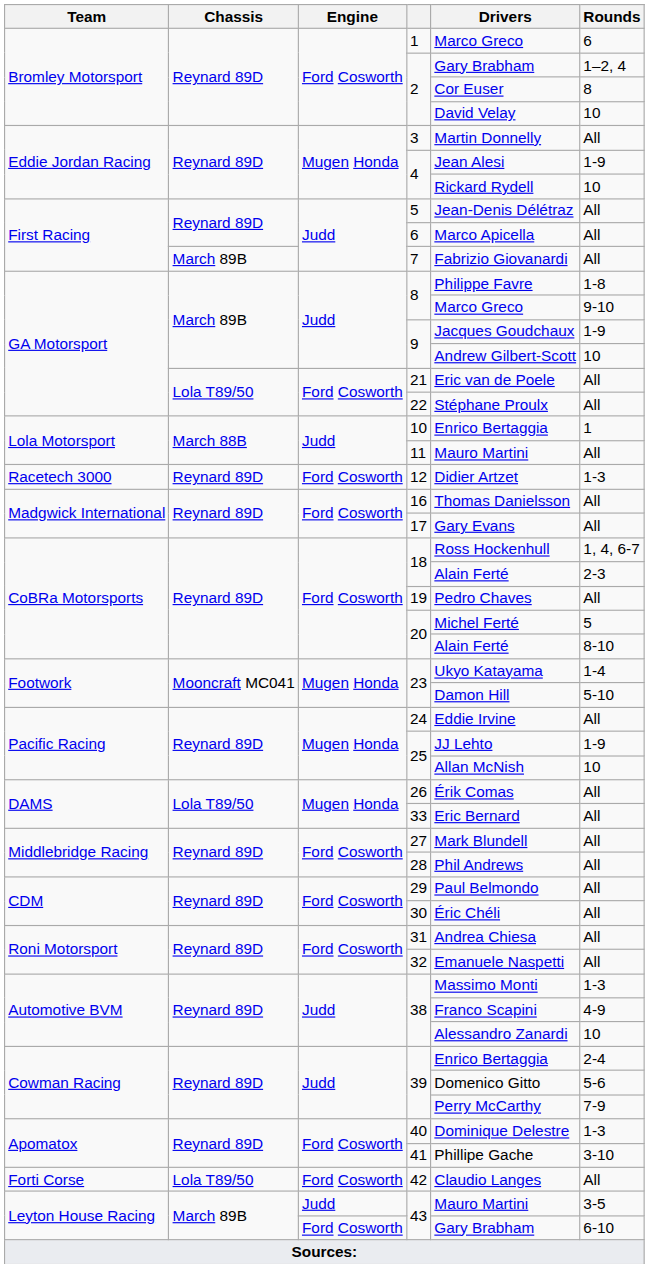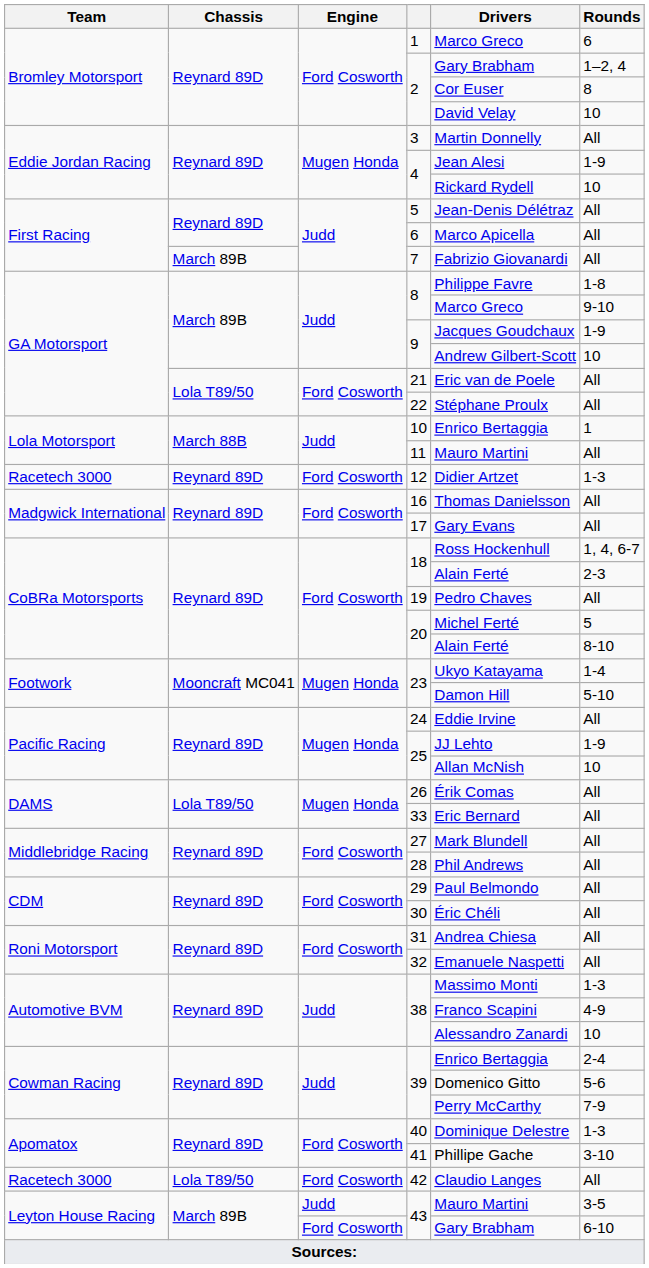 <table class="wikitable" border="1" style="font-size: 85%;">
 <tr>
 <th>Team</th>
 <th>Chassis</th>
 <th>Engine</th>
 <th></th>
 <th>Drivers</th>
 <th>Rounds</th>
 </tr>
 <tr>
 <td rowspan=4> <a href='#'>Bromley Motorsport</a></td>
 <td rowspan=4><a href='#'>Reynard 89D</a></td>
 <td rowspan=4><a href='#'>Ford</a> <a href='#'>Cosworth</a></td>
 <td>1</td>
 <td> <a href='#'>Marco Greco</a></td>
 <td>6</td>
 </tr>
 <tr>
 <td rowspan=3>2</td>
 <td> <a href='#'>Gary Brabham</a></td>
 <td>1–2, 4</td>
 </tr>
 <tr>
 <td> <a href='#'>Cor Euser</a></td>
 <td>8</td>
 </tr>
 <tr>
 <td> <a href='#'>David Velay</a></td>
 <td>10</td>
 </tr>
 <tr>
 <td rowspan=3> <a href='#'>Eddie Jordan Racing</a></td>
 <td rowspan=3><a href='#'>Reynard 89D</a></td>
 <td rowspan=3><a href='#'>Mugen</a> <a href='#'>Honda</a></td>
 <td>3</td>
 <td> <a href='#'>Martin Donnelly</a></td>
 <td>All</td>
 </tr>
 <tr>
 <td rowspan=2>4</td>
 <td> <a href='#'>Jean Alesi</a></td>
 <td>1-9</td>
 </tr>
 <tr>
 <td> <a href='#'>Rickard Rydell</a></td>
 <td>10</td>
 </tr>
 <tr>
 <td rowspan=3> <a href='#'>First Racing</a></td>
 <td rowspan=2><a href='#'>Reynard 89D</a></td>
 <td rowspan=3><a href='#'>Judd</a></td>
 <td>5</td>
 <td> <a href='#'>Jean-Denis Délétraz</a></td>
 <td>All</td>
 </tr>
 <tr>
 <td>6</td>
 <td> <a href='#'>Marco Apicella</a></td>
 <td>All</td>
 </tr>
 <tr>
 <td><a href='#'>March</a> 89B</td>
 <td>7</td>
 <td> <a href='#'>Fabrizio Giovanardi</a></td>
 <td>All</td>
 </tr>
 <tr>
 <td rowspan=6> <a href='#'>GA Motorsport</a></td>
 <td rowspan=4><a href='#'>March</a> 89B</td>
 <td rowspan=4><a href='#'>Judd</a></td>
 <td rowspan=2>8</td>
 <td> <a href='#'>Philippe Favre</a></td>
 <td>1-8</td>
 </tr>
 <tr>
 <td> <a href='#'>Marco Greco</a></td>
 <td>9-10</td>
 </tr>
 <tr>
 <td rowspan=2>9</td>
 <td> <a href='#'>Jacques Goudchaux</a></td>
 <td>1-9</td>
 </tr>
 <tr>
 <td> <a href='#'>Andrew Gilbert-Scott</a></td>
 <td>10</td>
 </tr>
 <tr>
 <td rowspan=2><a href='#'>Lola T89/50</a></td>
 <td rowspan=2><a href='#'>Ford</a> <a href='#'>Cosworth</a></td>
 <td>21</td>
 <td> <a href='#'>Eric van de Poele</a></td>
 <td>All</td>
 </tr>
 <tr>
 <td>22</td>
 <td> <a href='#'>Stéphane Proulx</a></td>
 <td>All</td>
 </tr>
 <tr>
 <td rowspan=2> <a href='#'>Lola Motorsport</a></td>
 <td rowspan=2><a href='#'>March 88B</a></td>
 <td rowspan=2><a href='#'>Judd</a></td>
 <td>10</td>
 <td> <a href='#'>Enrico Bertaggia</a></td>
 <td>1</td>
 </tr>
 <tr>
 <td>11</td>
 <td> <a href='#'>Mauro Martini</a></td>
 <td>All</td>
 </tr>
 <tr>
 <td> <a href='#'>Racetech 3000</a></td>
 <td><a href='#'>Reynard 89D</a></td>
 <td><a href='#'>Ford</a> <a href='#'>Cosworth</a></td>
 <td>12</td>
 <td> <a href='#'>Didier Artzet</a></td>
 <td>1-3</td>
 </tr>
 <tr>
 <td rowspan=2> <a href='#'>Madgwick International</a></td>
 <td rowspan=2><a href='#'>Reynard 89D</a></td>
 <td rowspan=2><a href='#'>Ford</a> <a href='#'>Cosworth</a></td>
 <td>16</td>
 <td> <a href='#'>Thomas Danielsson</a></td>
 <td>All</td>
 </tr>
 <tr>
 <td>17</td>
 <td> <a href='#'>Gary Evans</a></td>
 <td>All</td>
 </tr>
 <tr>
 <td rowspan=5> <a href='#'>CoBRa Motorsports</a></td>
 <td rowspan=5><a href='#'>Reynard 89D</a></td>
 <td rowspan=5><a href='#'>Ford</a> <a href='#'>Cosworth</a></td>
 <td rowspan=2>18</td>
 <td> <a href='#'>Ross Hockenhull</a></td>
 <td>1, 4, 6-7</td>
 </tr>
 <tr>
 <td> <a href='#'>Alain Ferté</a></td>
 <td>2-3</td>
 </tr>
 <tr>
 <td>19</td>
 <td> <a href='#'>Pedro Chaves</a></td>
 <td>All</td>
 </tr>
 <tr>
 <td rowspan=2>20</td>
 <td> <a href='#'>Michel Ferté</a></td>
 <td>5</td>
 </tr>
 <tr>
 <td> <a href='#'>Alain Ferté</a></td>
 <td>8-10</td>
 </tr>
 <tr>
 <td rowspan=2> <a href='#'>Footwork</a></td>
 <td rowspan=2><a href='#'>Mooncraft</a> MC041</td>
 <td rowspan=2><a href='#'>Mugen</a> <a href='#'>Honda</a></td>
 <td rowspan=2>23</td>
 <td> <a href='#'>Ukyo Katayama</a></td>
 <td>1-4</td>
 </tr>
 <tr>
 <td> <a href='#'>Damon Hill</a></td>
 <td>5-10</td>
 </tr>
 <tr>
 <td rowspan=3> <a href='#'>Pacific Racing</a></td>
 <td rowspan=3><a href='#'>Reynard 89D</a></td>
 <td rowspan=3><a href='#'>Mugen</a> <a href='#'>Honda</a></td>
 <td>24</td>
 <td> <a href='#'>Eddie Irvine</a></td>
 <td>All</td>
 </tr>
 <tr>
 <td rowspan=2>25</td>
 <td> <a href='#'>JJ Lehto</a></td>
 <td>1-9</td>
 </tr>
 <tr>
 <td> <a href='#'>Allan McNish</a></td>
 <td>10</td>
 </tr>
 <tr>
 <td rowspan=2> <a href='#'>DAMS</a></td>
 <td rowspan=2><a href='#'>Lola T89/50</a></td>
 <td rowspan=2><a href='#'>Mugen</a> <a href='#'>Honda</a></td>
 <td>26</td>
 <td> <a href='#'>Érik Comas</a></td>
 <td>All</td>
 </tr>
 <tr>
 <td>33</td>
 <td> <a href='#'>Eric Bernard</a></td>
 <td>All</td>
 </tr>
 <tr>
 <td rowspan=2> <a href='#'>Middlebridge Racing</a></td>
 <td rowspan=2><a href='#'>Reynard 89D</a></td>
 <td rowspan=2><a href='#'>Ford</a> <a href='#'>Cosworth</a></td>
 <td>27</td>
 <td> <a href='#'>Mark Blundell</a></td>
 <td>All</td>
 </tr>
 <tr>
 <td>28</td>
 <td> <a href='#'>Phil Andrews</a></td>
 <td>All</td>
 </tr>
 <tr>
 <td rowspan=2> <a href='#'>CDM</a></td>
 <td rowspan=2><a href='#'>Reynard 89D</a></td>
 <td rowspan=2><a href='#'>Ford</a> <a href='#'>Cosworth</a></td>
 <td>29</td>
 <td> <a href='#'>Paul Belmondo</a></td>
 <td>All</td>
 </tr>
 <tr>
 <td>30</td>
 <td> <a href='#'>Éric Chéli</a></td>
 <td>All</td>
 </tr>
 <tr>
 <td rowspan=2> <a href='#'>Roni Motorsport</a></td>
 <td rowspan=2><a href='#'>Reynard 89D</a></td>
 <td rowspan=2><a href='#'>Ford</a> <a href='#'>Cosworth</a></td>
 <td>31</td>
 <td> <a href='#'>Andrea Chiesa</a></td>
 <td>All</td>
 </tr>
 <tr>
 <td>32</td>
 <td> <a href='#'>Emanuele Naspetti</a></td>
 <td>All</td>
 </tr>
 <tr>
 <td rowspan=3> <a href='#'>Automotive BVM</a></td>
 <td rowspan=3><a href='#'>Reynard 89D</a></td>
 <td rowspan=3><a href='#'>Judd</a></td>
 <td rowspan=3>38</td>
 <td> <a href='#'>Massimo Monti</a></td>
 <td>1-3</td>
 </tr>
 <tr>
 <td> <a href='#'>Franco Scapini</a></td>
 <td>4-9</td>
 </tr>
 <tr>
 <td> <a href='#'>Alessandro Zanardi</a></td>
 <td>10</td>
 </tr>
 <tr>
 <td rowspan=3> <a href='#'>Cowman Racing</a></td>
 <td rowspan=3><a href='#'>Reynard 89D</a></td>
 <td rowspan=3><a href='#'>Judd</a></td>
 <td rowspan=3>39</td>
 <td> <a href='#'>Enrico Bertaggia</a></td>
 <td>2-4</td>
 </tr>
 <tr>
 <td> Domenico Gitto</td>
 <td>5-6</td>
 </tr>
 <tr>
 <td> <a href='#'>Perry McCarthy</a></td>
 <td>7-9</td>
 </tr>
 <tr>
 <td rowspan=2> <a href='#'>Apomatox</a></td>
 <td rowspan=2><a href='#'>Reynard 89D</a></td>
 <td rowspan=2><a href='#'>Ford</a> <a href='#'>Cosworth</a></td>
 <td>40</td>
 <td> <a href='#'>Dominique Delestre</a></td>
 <td>1-3</td>
 </tr>
 <tr>
 <td>41</td>
 <td> Phillipe Gache</td>
 <td>3-10</td>
 </tr>
 <tr>
-<td> <a href='#'>Forti Corse</a></td>
+<td> <a href='#'>Racetech 3000</a></td>
 <td><a href='#'>Lola T89/50</a></td>
 <td><a href='#'>Ford</a> <a href='#'>Cosworth</a></td>
 <td>42</td>
 <td> <a href='#'>Claudio Langes</a></td>
 <td>All</td>
 </tr>
 <tr>
 <td rowspan=2> <a href='#'>Leyton House Racing</a></td>
 <td rowspan=2><a href='#'>March</a> 89B</td>
 <td><a href='#'>Judd</a></td>
 <td rowspan=2>43</td>
 <td> <a href='#'>Mauro Martini</a></td>
 <td>3-5</td>
 </tr>
 <tr>
 <td><a href='#'>Ford</a> <a href='#'>Cosworth</a></td>
 <td> <a href='#'>Gary Brabham</a></td>
 <td>6-10</td>
 </tr>
 <tr class="sortbottom">
 <td colspan="6" style="background-color:#EAECF0;text-align:center"><strong>Sources:</strong></td>
 </tr>
 </table>
